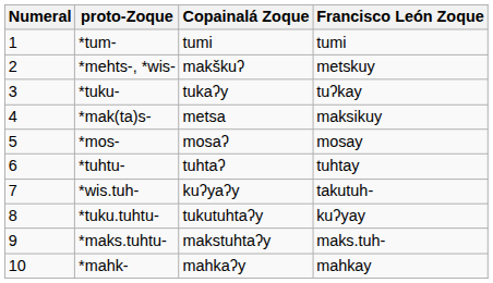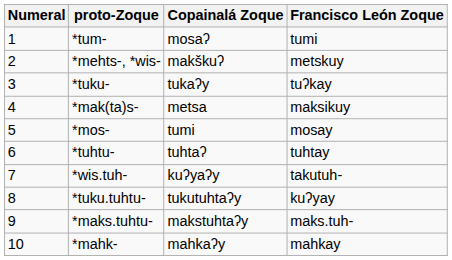 <table class="wikitable">
 <tr>
 <th>Numeral</th>
 <th>proto-Zoque</th>
 <th>Copainalá Zoque</th>
 <th>Francisco León Zoque</th>
 </tr>
 <tr>
 <td>1</td>
 <td>*tum-</td>
-<td>tumi</td>
+<td>mosaʔ</td>
 <td>tumi</td>
 </tr>
 <tr>
 <td>2</td>
 <td>*mehts-, *wis-</td>
 <td>makškuʔ</td>
 <td>metskuy</td>
 </tr>
 <tr>
 <td>3</td>
 <td>*tuku-</td>
 <td>tukaʔy</td>
 <td>tuʔkay</td>
 </tr>
 <tr>
 <td>4</td>
 <td>*mak(ta)s-</td>
 <td>metsa</td>
 <td>maksikuy</td>
 </tr>
 <tr>
 <td>5</td>
 <td>*mos-</td>
-<td>mosaʔ</td>
+<td>tumi</td>
 <td>mosay</td>
 </tr>
 <tr>
 <td>6</td>
 <td>*tuhtu-</td>
 <td>tuhtaʔ</td>
 <td>tuhtay</td>
 </tr>
 <tr>
 <td>7</td>
 <td>*wis.tuh-</td>
 <td>kuʔyaʔy</td>
 <td>takutuh-</td>
 </tr>
 <tr>
 <td>8</td>
 <td>*tuku.tuhtu-</td>
 <td>tukutuhtaʔy</td>
 <td>kuʔyay</td>
 </tr>
 <tr>
 <td>9</td>
 <td>*maks.tuhtu-</td>
 <td>makstuhtaʔy</td>
 <td>maks.tuh-</td>
 </tr>
 <tr>
 <td>10</td>
 <td>*mahk-</td>
 <td>mahkaʔy</td>
 <td>mahkay</td>
 </tr>
 </table>
